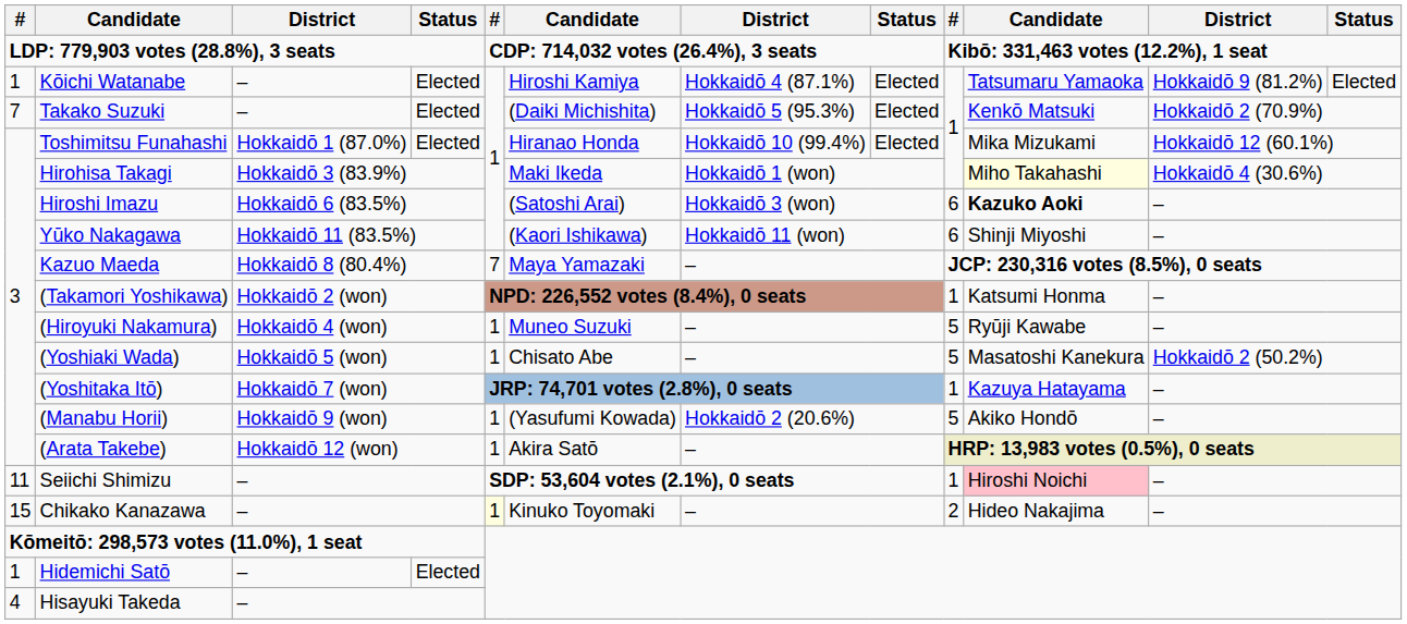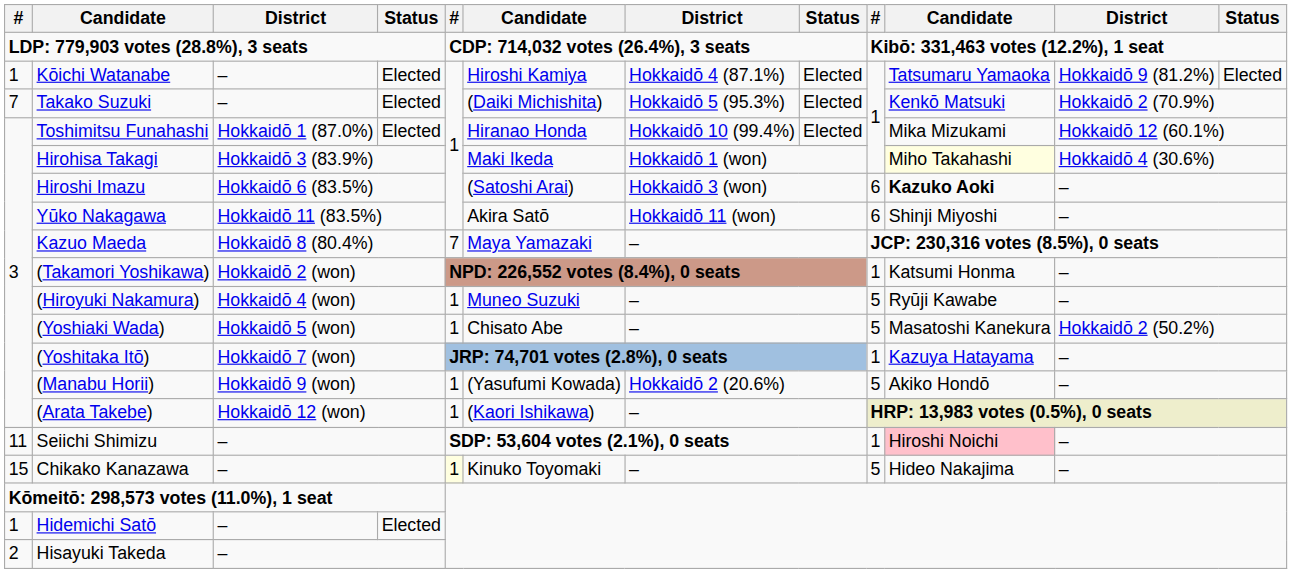 <table class="wikitable">
 <tr>
 <th>#</th>
 <th>Candidate</th>
 <th>District</th>
 <th>Status</th>
 <th>#</th>
 <th>Candidate</th>
 <th>District</th>
 <th>Status</th>
 <th>#</th>
 <th>Candidate</th>
 <th>District</th>
 <th>Status</th>
 </tr>
 <tr>
 <td colspan="4" ><strong>LDP: 779,903 votes (28.8%), 3 seats</strong></td>
 <td colspan="4" ><strong>CDP: 714,032 votes (26.4%), 3 seats</strong></td>
 <td colspan="4" ><strong>Kibō: 331,463 votes (12.2%), 1 seat</strong></td>
 </tr>
 <tr>
 <td>1</td>
 <td><a href='#'>Kōichi Watanabe</a></td>
 <td>–</td>
 <td>Elected</td>
 <td rowspan="6">1</td>
 <td><a href='#'>Hiroshi Kamiya</a></td>
 <td><a href='#'>Hokkaidō 4</a> (87.1%)</td>
 <td>Elected</td>
 <td rowspan="4">1</td>
 <td><a href='#'>Tatsumaru Yamaoka</a></td>
 <td><a href='#'>Hokkaidō 9</a> (81.2%)</td>
 <td>Elected</td>
 </tr>
 <tr>
 <td>7</td>
 <td><a href='#'>Takako Suzuki</a></td>
 <td>–</td>
 <td>Elected</td>
 <td>(<a href='#'>Daiki Michishita</a>)</td>
 <td><a href='#'>Hokkaidō 5</a> (95.3%)</td>
 <td>Elected</td>
 <td><a href='#'>Kenkō Matsuki</a></td>
 <td colspan="2"><a href='#'>Hokkaidō 2</a> (70.9%)</td>
 </tr>
 <tr>
 <td rowspan="11">3</td>
 <td><a href='#'>Toshimitsu Funahashi</a></td>
 <td><a href='#'>Hokkaidō 1</a> (87.0%)</td>
 <td>Elected</td>
 <td><a href='#'>Hiranao Honda</a></td>
 <td><a href='#'>Hokkaidō 10</a> (99.4%)</td>
 <td>Elected</td>
 <td>Mika Mizukami</td>
 <td colspan="2"><a href='#'>Hokkaidō 12</a> (60.1%)</td>
 </tr>
 <tr>
 <td><a href='#'>Hirohisa Takagi</a></td>
 <td colspan="2"><a href='#'>Hokkaidō 3</a> (83.9%)</td>
 <td><a href='#'>Maki Ikeda</a></td>
 <td colspan="2"><a href='#'>Hokkaidō 1</a> (won)</td>
 <td style="background: lightyellow;">Miho Takahashi</td>
 <td colspan="2"><a href='#'>Hokkaidō 4</a> (30.6%)</td>
 </tr>
 <tr>
 <td><a href='#'>Hiroshi Imazu</a></td>
 <td colspan="2"><a href='#'>Hokkaidō 6</a> (83.5%)</td>
 <td>(<a href='#'>Satoshi Arai</a>)</td>
 <td colspan="2"><a href='#'>Hokkaidō 3</a> (won)</td>
 <td>6</td>
 <td><strong>Kazuko Aoki</strong></td>
 <td colspan="2">–</td>
 </tr>
 <tr>
 <td><a href='#'>Yūko Nakagawa</a></td>
 <td colspan="2"><a href='#'>Hokkaidō 11</a> (83.5%)</td>
-<td>(<a href='#'>Kaori Ishikawa</a>)</td>
+<td>Akira Satō</td>
 <td colspan="2"><a href='#'>Hokkaidō 11</a> (won)</td>
 <td>6</td>
 <td>Shinji Miyoshi</td>
 <td colspan="2">–</td>
 </tr>
 <tr>
 <td><a href='#'>Kazuo Maeda</a></td>
 <td colspan="2"><a href='#'>Hokkaidō 8</a> (80.4%)</td>
 <td>7</td>
 <td><a href='#'>Maya Yamazaki</a></td>
 <td colspan="2">–</td>
 <td colspan="4" ><strong>JCP: 230,316 votes (8.5%), 0 seats</strong></td>
 </tr>
 <tr>
 <td>(<a href='#'>Takamori Yoshikawa</a>)</td>
 <td colspan="2"><a href='#'>Hokkaidō 2</a> (won)</td>
 <td colspan="4" bgcolor="#C98"><strong>NPD: 226,552 votes (8.4%), 0 seats</strong></td>
 <td>1</td>
 <td>Katsumi Honma</td>
 <td colspan="2">–</td>
 </tr>
 <tr>
 <td>(<a href='#'>Hiroyuki Nakamura</a>)</td>
 <td colspan="2"><a href='#'>Hokkaidō 4</a> (won)</td>
 <td>1</td>
 <td><a href='#'>Muneo Suzuki</a></td>
 <td colspan="2">–</td>
 <td>5</td>
 <td>Ryūji Kawabe</td>
 <td colspan="2">–</td>
 </tr>
 <tr>
 <td>(<a href='#'>Yoshiaki Wada</a>)</td>
 <td colspan="2"><a href='#'>Hokkaidō 5</a> (won)</td>
 <td>1</td>
 <td>Chisato Abe</td>
 <td colspan="2">–</td>
 <td>5</td>
 <td>Masatoshi Kanekura</td>
 <td colspan="2"><a href='#'>Hokkaidō 2</a> (50.2%)</td>
 </tr>
 <tr>
 <td>(<a href='#'>Yoshitaka Itō</a>)</td>
 <td colspan="2"><a href='#'>Hokkaidō 7</a> (won)</td>
 <td colspan="4" bgcolor="#A0C0E0"><strong>JRP: 74,701 votes (2.8%), 0 seats</strong></td>
 <td>1</td>
 <td><a href='#'>Kazuya Hatayama</a></td>
 <td colspan="2">–</td>
 </tr>
 <tr>
 <td>(<a href='#'>Manabu Horii</a>)</td>
 <td colspan="2"><a href='#'>Hokkaidō 9</a> (won)</td>
 <td>1</td>
 <td>(Yasufumi Kowada)</td>
 <td colspan="2"><a href='#'>Hokkaidō 2</a> (20.6%)</td>
 <td>5</td>
 <td>Akiko Hondō</td>
 <td colspan="2">–</td>
 </tr>
 <tr>
 <td>(<a href='#'>Arata Takebe</a>)</td>
 <td colspan="2"><a href='#'>Hokkaidō 12</a> (won)</td>
 <td>1</td>
-<td>Akira Satō</td>
+<td>(<a href='#'>Kaori Ishikawa</a>)</td>
 <td colspan="2">–</td>
 <td colspan="4"  bgcolor="#eec"><strong>HRP: 13,983 votes (0.5%), 0 seats</strong></td>
 </tr>
 <tr>
 <td>11</td>
 <td>Seiichi Shimizu</td>
 <td colspan="2">–</td>
 <td colspan="4" ><strong>SDP: 53,604 votes (2.1%), 0 seats</strong></td>
 <td>1</td>
 <td style="background: pink;">Hiroshi Noichi</td>
 <td colspan="2">–</td>
 </tr>
 <tr>
 <td>15</td>
 <td>Chikako Kanazawa</td>
 <td colspan="2">–</td>
 <td style="background: lightyellow;">1</td>
 <td>Kinuko Toyomaki</td>
 <td colspan="2">–</td>
-<td>2</td>
+<td>5</td>
 <td>Hideo Nakajima</td>
 <td colspan="2">–</td>
 </tr>
 <tr>
 <td colspan="4" ><strong>Kōmeitō: 298,573 votes (11.0%), 1 seat</strong></td>
 </tr>
 <tr>
 <td>1</td>
 <td><a href='#'>Hidemichi Satō</a></td>
 <td>–</td>
 <td>Elected</td>
 </tr>
 <tr>
-<td>4</td>
+<td>2</td>
 <td>Hisayuki Takeda</td>
 <td colspan="2">–</td>
 </tr>
 </table>
